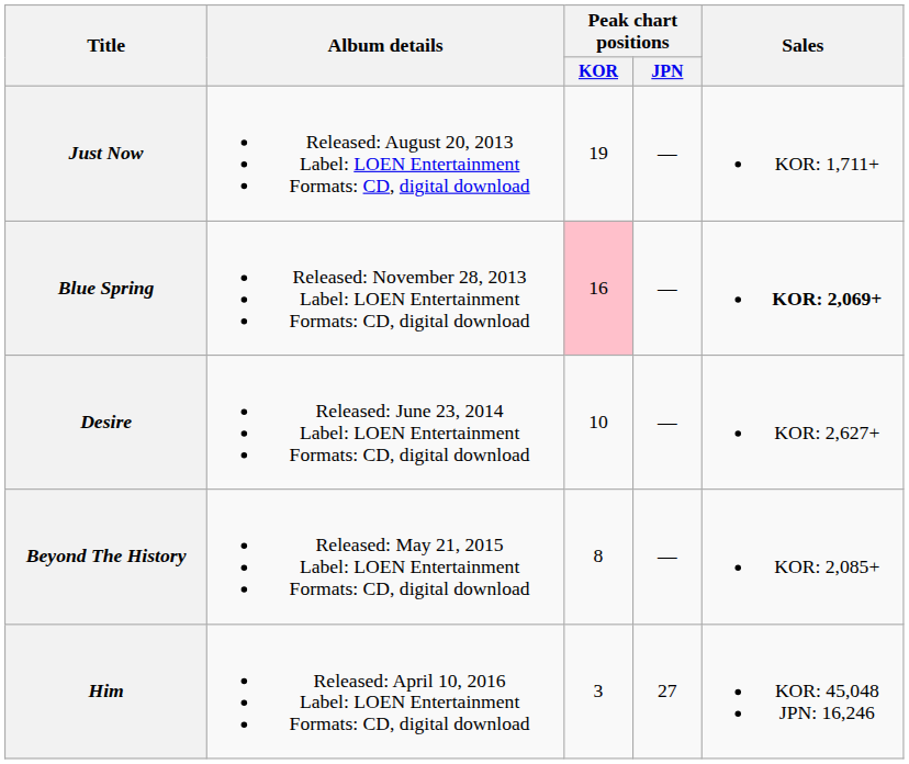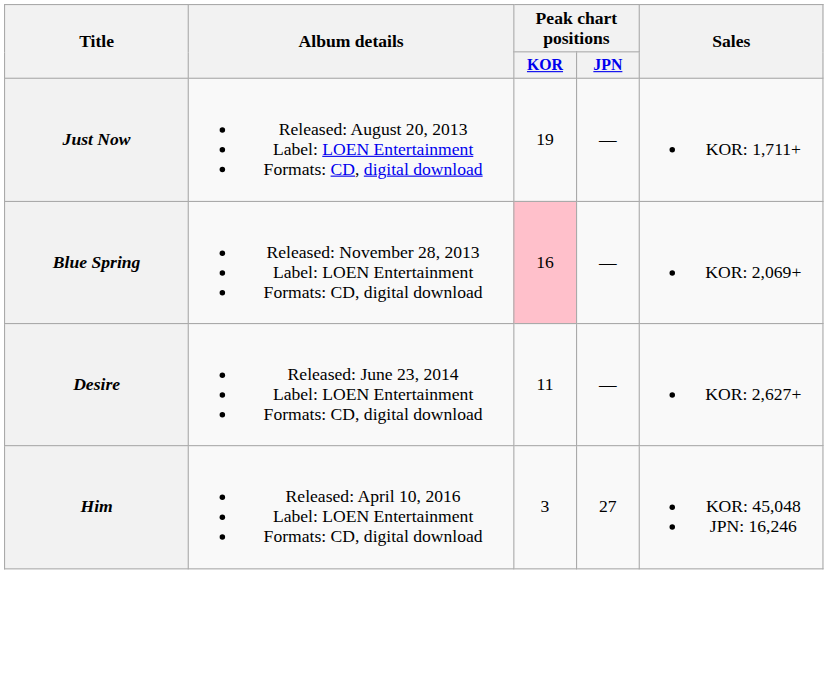 <table class="wikitable plainrowheaders" style="text-align:center;">
 <tr>
 <th rowspan="2" style="width:10em;">Title</th>
 <th rowspan="2" style="width:18em;">Album details</th>
 <th colspan="2">Peak chart <br> positions</th>
 <th rowspan="2" style="width:10em;">Sales</th>
 </tr>
 <tr>
 <th scope="col" style="width:3.5em;font-size:90%;"><a href='#'>KOR</a><br></th>
 <th scope="col" style="width:3.5em;font-size:90%;"><a href='#'>JPN</a><br></th>
 </tr>
 <tr>
 <th scope="row"><em>Just Now</em></th>
 <td><br><ul><li>Released: August 20, 2013</li><li>Label: <a href='#'>LOEN Entertainment</a></li><li>Formats: <a href='#'>CD</a>, <a href='#'>digital download</a></li></ul></td>
 <td>19</td>
 <td>—</td>
 <td><br><ul><li>KOR: 1,711+</li></ul></td>
 </tr>
 <tr>
 <th scope="row"><em>Blue Spring</em></th>
 <td><br><ul><li>Released: November 28, 2013</li><li>Label: LOEN Entertainment</li><li>Formats: CD, digital download</li></ul></td>
 <td style="background: pink;">16</td>
 <td>—</td>
-<td><strong><br><ul><li>KOR: 2,069+</li></ul></strong></td>
+<td><br><ul><li>KOR: 2,069+</li></ul></td>
 </tr>
 <tr>
 <th scope="row"><em>Desire</em></th>
 <td><br><ul><li>Released: June 23, 2014</li><li>Label: LOEN Entertainment</li><li>Formats: CD, digital download</li></ul></td>
-<td>10</td>
+<td>11</td>
 <td>—</td>
 <td><br><ul><li>KOR: 2,627+</li></ul></td>
-</tr>
-<tr>
-<th scope="row"><em>Beyond The History</em></th>
-<td><br><ul><li>Released: May 21, 2015</li><li>Label: LOEN Entertainment</li><li>Formats: CD, digital download</li></ul></td>
-<td>8</td>
-<td>—</td>
-<td><br><ul><li>KOR: 2,085+</li></ul></td>
 </tr>
 <tr>
 <th scope="row"><em>Him</em></th>
 <td><br><ul><li>Released: April 10, 2016</li><li>Label: LOEN Entertainment</li><li>Formats: CD, digital download</li></ul></td>
 <td>3</td>
 <td>27</td>
 <td><br><ul><li>KOR: 45,048</li><li>JPN: 16,246</li></ul></td>
 </tr>
 </table>
